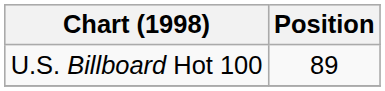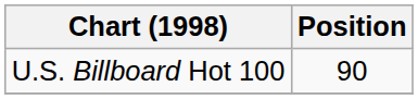 <table class="wikitable sortable">
 <tr>
 <th align="left">Chart (1998)</th>
 <th align="center">Position</th>
 </tr>
 <tr>
 <td>U.S. <em>Billboard</em> Hot 100</td>
-<td align="center">89</td>
+<td align="center">90</td>
 </tr>
 <tr>
 </tr>
 </table>
